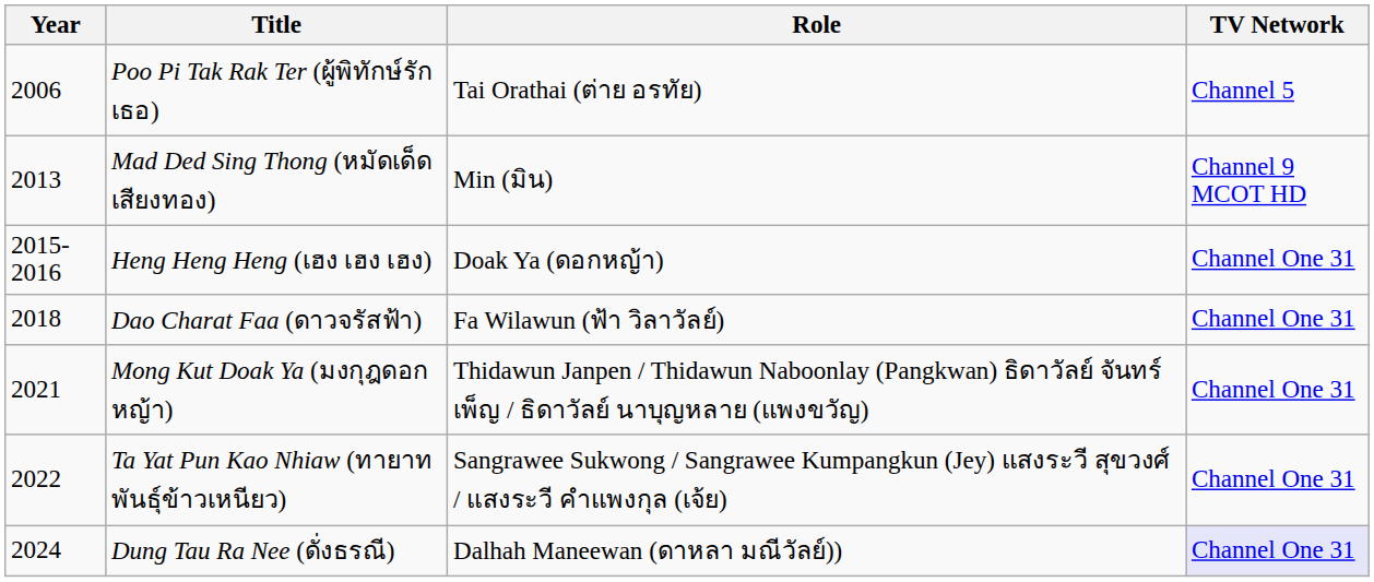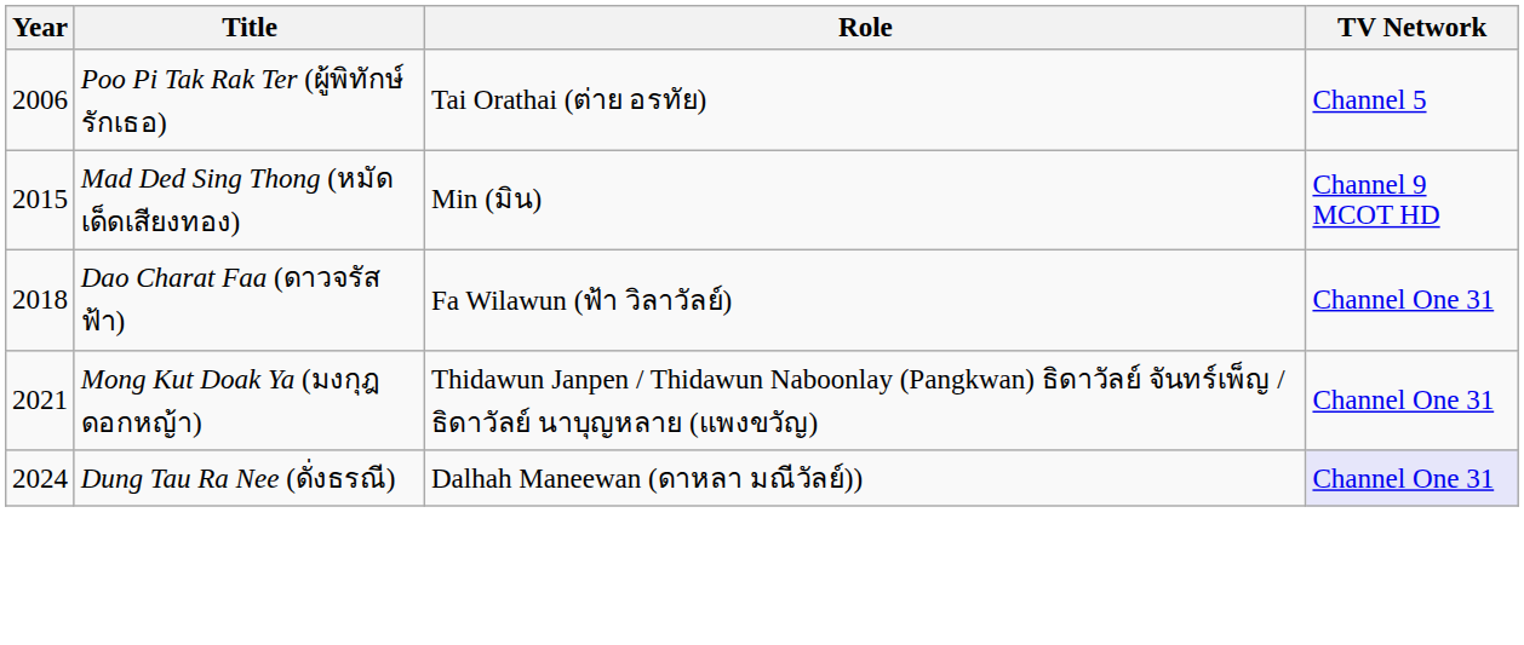 <table class="wikitable">
 <tr>
 <th>Year</th>
 <th>Title</th>
 <th>Role</th>
 <th>TV Network</th>
 </tr>
 <tr>
 <td>2006</td>
 <td><em>Poo Pi Tak Rak Ter</em> (ผู้พิทักษ์รักเธอ)</td>
 <td>Tai Orathai (ต่าย อรทัย)</td>
 <td><a href='#'>Channel 5</a></td>
 </tr>
 <tr>
-<td>2013</td>
+<td>2015</td>
 <td><em>Mad Ded Sing Thong</em> (หมัดเด็ดเสียงทอง)</td>
 <td>Min (มิน)</td>
 <td><a href='#'>Channel 9 MCOT HD</a></td>
-</tr>
-<tr>
-<td>2015-2016</td>
-<td><em>Heng Heng Heng</em> (เฮง เฮง เฮง)</td>
-<td>Doak Ya (ดอกหญ้า)</td>
-<td><a href='#'>Channel One 31</a></td>
 </tr>
 <tr>
 <td>2018</td>
 <td><em>Dao Charat Faa</em> (ดาวจรัสฟ้า)</td>
 <td>Fa Wilawun (ฟ้า วิลาวัลย์)</td>
 <td><a href='#'>Channel One 31</a></td>
 </tr>
 <tr>
 <td>2021</td>
 <td><em>Mong Kut Doak Ya</em> (มงกุฎดอกหญ้า)</td>
 <td>Thidawun Janpen / Thidawun Naboonlay (Pangkwan) ธิดาวัลย์ จันทร์เพ็ญ / ธิดาวัลย์ นาบุญหลาย (แพงขวัญ)</td>
 <td><a href='#'>Channel One 31</a></td>
 </tr>
 <tr>
-<td>2022</td>
-<td><em>Ta Yat Pun Kao Nhiaw</em> (ทายาทพันธุ์ข้าวเหนียว)</td>
-<td>Sangrawee Sukwong / Sangrawee Kumpangkun (Jey) แสงระวี สุขวงศ์ / แสงระวี คำแพงกุล (เจ้ย)</td>
-<td><a href='#'>Channel One 31</a></td>
-</tr>
-<tr>
 <td>2024</td>
 <td><em>Dung Tau Ra Nee</em> (ดั่งธรณี)</td>
 <td>Dalhah Maneewan (ดาหลา มณีวัลย์))</td>
 <td style="background: lavender;"><a href='#'>Channel One 31</a></td>
 </tr>
 </table>
